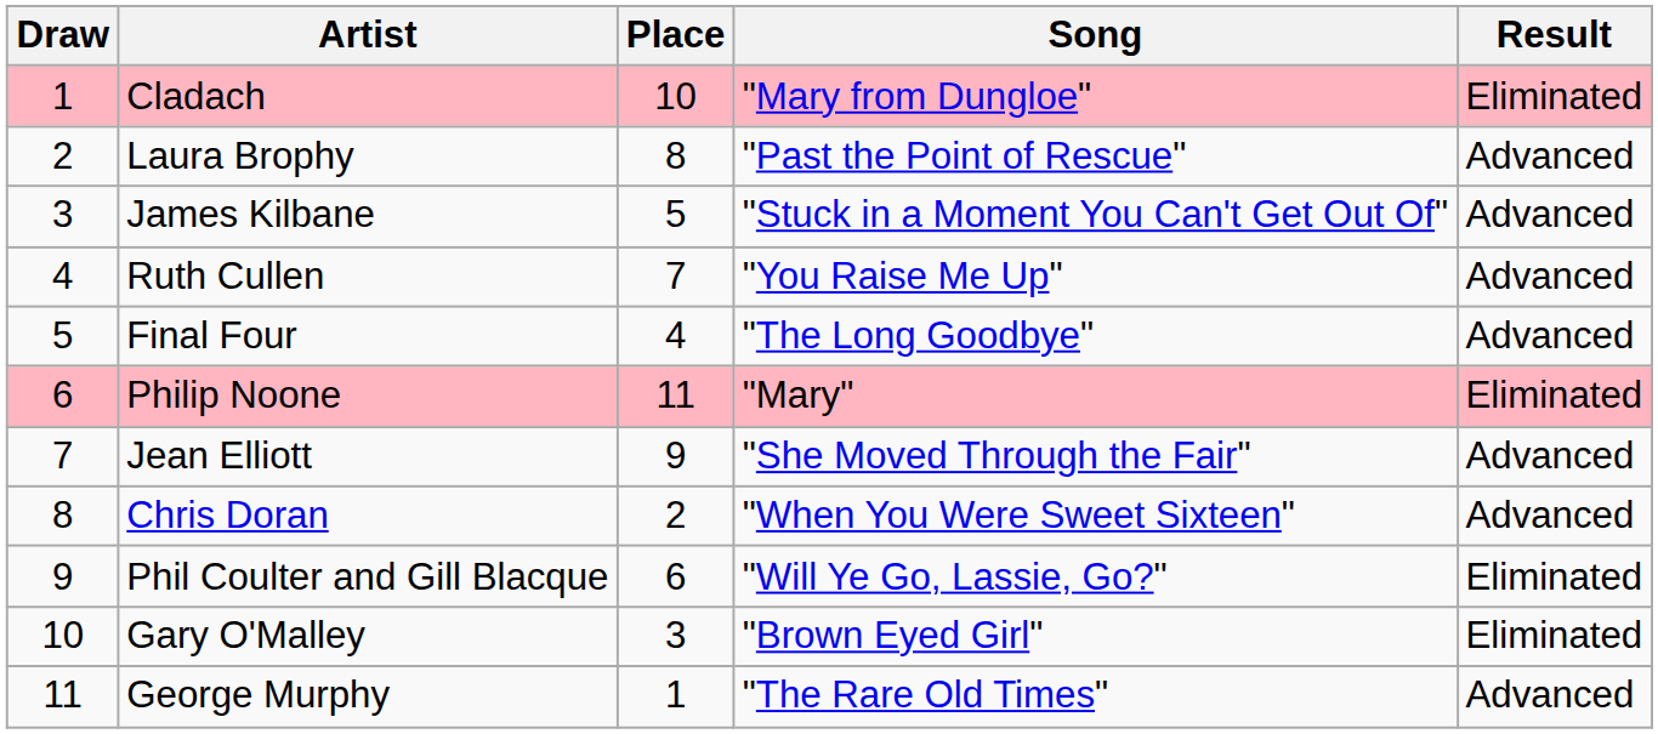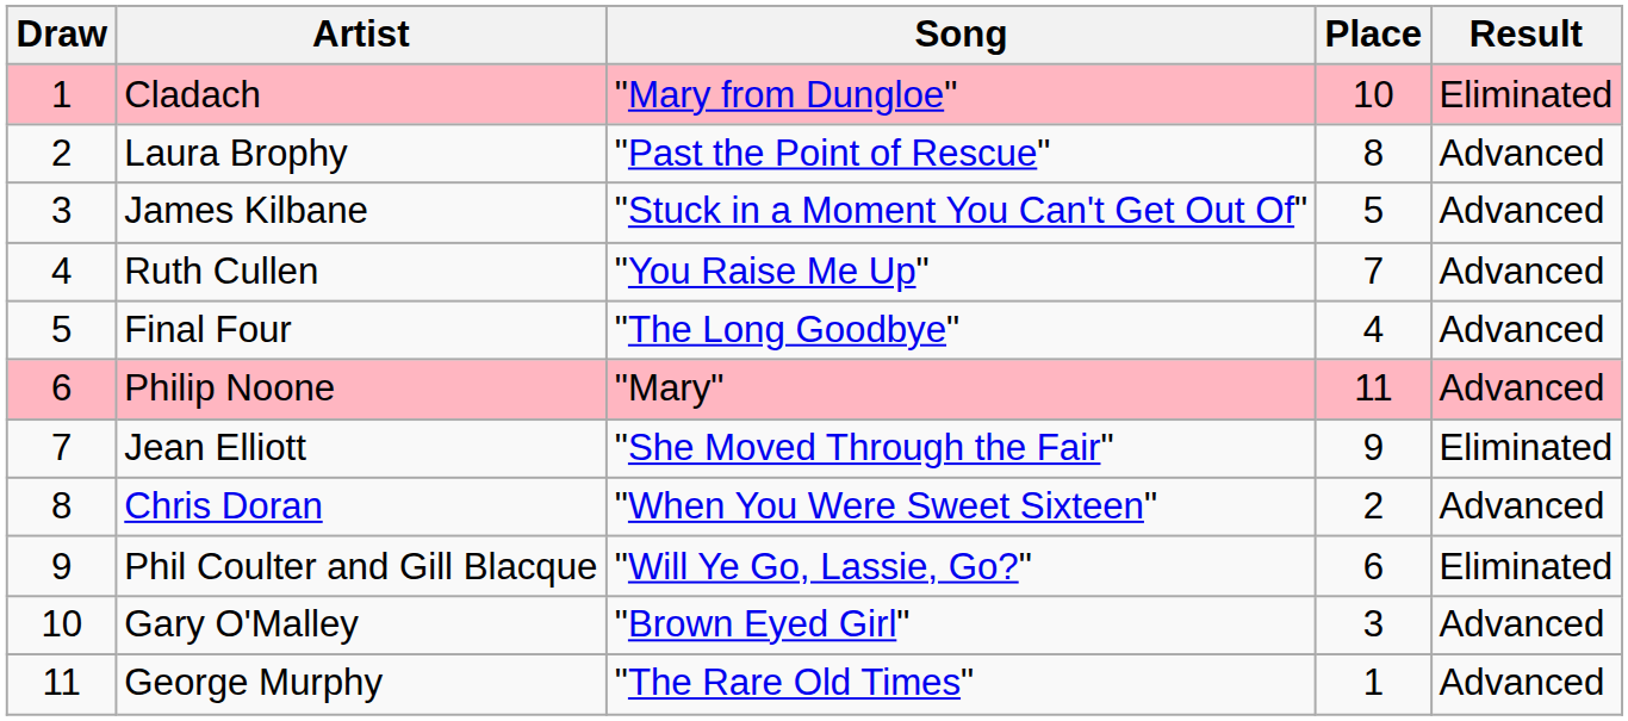 <table class="sortable wikitable" style="margin: 1em auto 1em auto; text-align:center">
 <tr>
 <th>Draw</th>
 <th>Artist</th>
+<th>Song </th>
 <th>Place</th>
-<th>Song </th>
 <th>Result</th>
 </tr>
 <tr style="background:lightpink;">
 <td>1</td>
 <td align="left">Cladach</td>
+<td align="left">"<a href='#'>Mary from Dungloe</a>"</td>
 <td>10</td>
-<td align="left">"<a href='#'>Mary from Dungloe</a>"</td>
 <td align="left">Eliminated</td>
 </tr>
 <tr>
 <td>2</td>
 <td align="left">Laura Brophy</td>
+<td align="left">"<a href='#'>Past the Point of Rescue</a>" </td>
 <td>8</td>
-<td align="left">"<a href='#'>Past the Point of Rescue</a>" </td>
 <td align="left">Advanced</td>
 </tr>
 <tr>
 <td>3</td>
 <td align="left">James Kilbane</td>
+<td align="left">"<a href='#'>Stuck in a Moment You Can't Get Out Of</a>" </td>
 <td>5</td>
-<td align="left">"<a href='#'>Stuck in a Moment You Can't Get Out Of</a>" </td>
 <td align="left">Advanced</td>
 </tr>
 <tr>
 <td>4</td>
 <td align="left">Ruth Cullen</td>
+<td align="left">"<a href='#'>You Raise Me Up</a>"</td>
 <td>7</td>
-<td align="left">"<a href='#'>You Raise Me Up</a>"</td>
 <td align="left">Advanced</td>
 </tr>
 <tr>
 <td>5</td>
 <td align="left">Final Four</td>
+<td align="left">"<a href='#'>The Long Goodbye</a>"</td>
 <td>4</td>
-<td align="left">"<a href='#'>The Long Goodbye</a>"</td>
 <td align="left">Advanced</td>
 </tr>
 <tr style="background:lightpink;">
 <td>6</td>
 <td align="left">Philip Noone</td>
+<td align="left">"Mary"</td>
 <td>11</td>
-<td align="left">"Mary"</td>
-<td align="left">Eliminated</td>
+<td align="left">Advanced</td>
 </tr>
 <tr>
 <td>7</td>
 <td align="left">Jean Elliott</td>
+<td align="left">"<a href='#'>She Moved Through the Fair</a>"</td>
 <td>9</td>
-<td align="left">"<a href='#'>She Moved Through the Fair</a>"</td>
-<td align="left">Advanced</td>
+<td align="left">Eliminated</td>
 </tr>
 <tr>
 <td>8</td>
 <td align="left"><a href='#'>Chris Doran</a></td>
+<td align="left">"<a href='#'>When You Were Sweet Sixteen</a>" </td>
 <td>2</td>
-<td align="left">"<a href='#'>When You Were Sweet Sixteen</a>" </td>
 <td align="left">Advanced</td>
 </tr>
 <tr>
 <td>9</td>
 <td align="left">Phil Coulter and Gill Blacque</td>
+<td align="left">"<a href='#'>Will Ye Go, Lassie, Go?</a>"</td>
 <td>6</td>
-<td align="left">"<a href='#'>Will Ye Go, Lassie, Go?</a>"</td>
 <td align="left">Eliminated</td>
 </tr>
 <tr>
 <td>10</td>
 <td align="left">Gary O'Malley</td>
+<td align="left">"<a href='#'>Brown Eyed Girl</a>" </td>
 <td>3</td>
-<td align="left">"<a href='#'>Brown Eyed Girl</a>" </td>
-<td align="left">Eliminated</td>
+<td align="left">Advanced</td>
 </tr>
 <tr>
 <td>11</td>
 <td align="left">George Murphy</td>
+<td align="left">"<a href='#'>The Rare Old Times</a>" </td>
 <td>1</td>
-<td align="left">"<a href='#'>The Rare Old Times</a>" </td>
 <td align="left">Advanced</td>
 </tr>
 </table>
